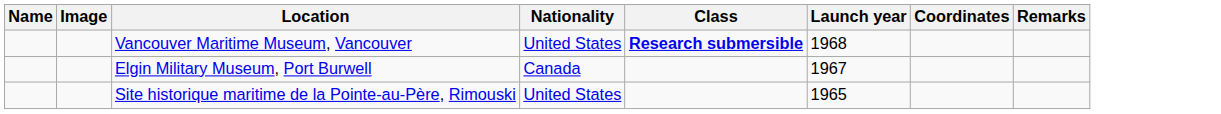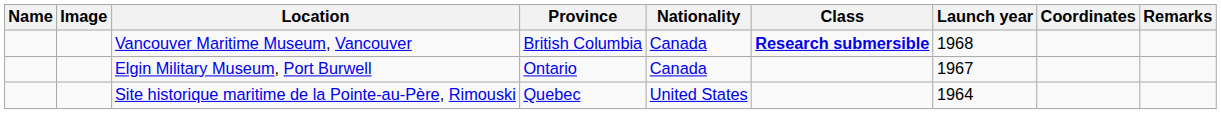 <table class="wikitable">
 <tr>
 <th>Name</th>
 <th>Image</th>
 <th>Location</th>
+<th>Province</th>
 <th>Nationality</th>
 <th>Class</th>
 <th>Launch year</th>
 <th>Coordinates</th>
 <th>Remarks</th>
 </tr>
 <tr>
 <td></td>
 <td></td>
 <td><a href='#'>Vancouver Maritime Museum</a>, <a href='#'>Vancouver</a></td>
-<td> <a href='#'>United States</a></td>
+<td> <a href='#'>British Columbia</a></td>
+<td> <a href='#'>Canada</a></td>
 <td><strong><a href='#'>Research submersible</a></strong></td>
 <td>1968</td>
 <td></td>
 <td></td>
 </tr>
 <tr>
 <td></td>
 <td></td>
 <td><a href='#'>Elgin Military Museum</a>, <a href='#'>Port Burwell</a></td>
+<td> <a href='#'>Ontario</a></td>
 <td> <a href='#'>Canada</a></td>
 <td></td>
 <td>1967</td>
 <td></td>
 <td></td>
 </tr>
 <tr>
 <td></td>
 <td></td>
 <td><a href='#'>Site historique maritime de la Pointe-au-Père</a>, <a href='#'>Rimouski</a></td>
+<td> <a href='#'>Quebec</a></td>
 <td> <a href='#'>United States</a></td>
 <td></td>
-<td>1965</td>
+<td>1964</td>
 <td></td>
 <td></td>
 </tr>
 </table>
